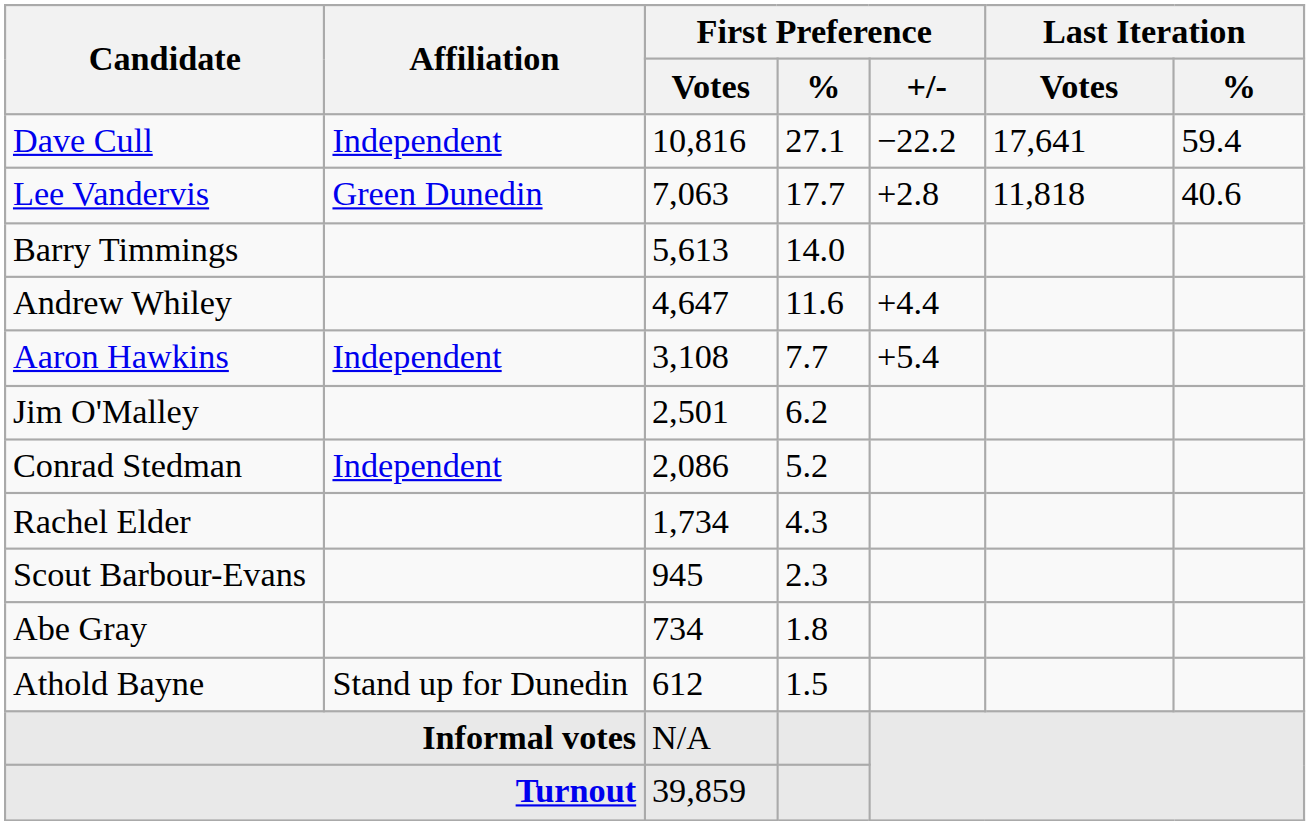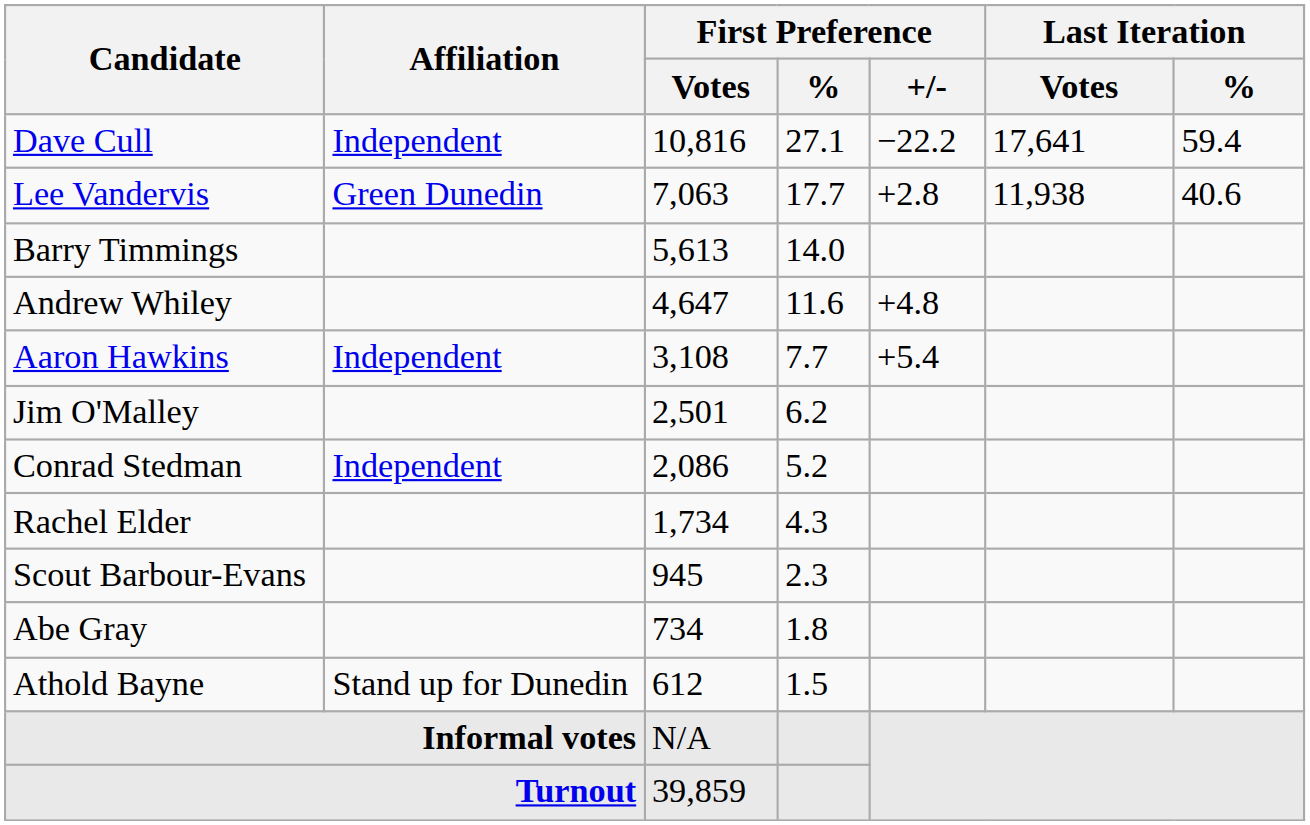 <table class="wikitable">
 <tr style="background:#e9e9e9;">
 <th rowspan=2 width="20%">Candidate</th>
 <th rowspan=2 width="20%">Affiliation</th>
 <th colspan=3 width="20%">First Preference</th>
 <th colspan=2 width="20%">Last Iteration</th>
 </tr>
 <tr style="background:#e9e9e9;">
 <th>Votes</th>
 <th>%</th>
 <th>+/-</th>
 <th>Votes</th>
 <th>%</th>
 </tr>
 <tr>
 <td><a href='#'>Dave Cull</a></td>
 <td><a href='#'>Independent</a></td>
 <td>10,816</td>
 <td>27.1</td>
 <td>−22.2</td>
 <td>17,641</td>
 <td>59.4</td>
 </tr>
 <tr>
 <td><a href='#'>Lee Vandervis</a></td>
 <td><a href='#'>Green Dunedin</a></td>
 <td>7,063</td>
 <td>17.7</td>
 <td>+2.8</td>
-<td>11,818</td>
+<td>11,938</td>
 <td>40.6</td>
 </tr>
 <tr>
 <td>Barry Timmings</td>
 <td></td>
 <td>5,613</td>
 <td>14.0</td>
 <td></td>
 <td></td>
 <td></td>
 </tr>
 <tr>
 <td>Andrew Whiley</td>
 <td></td>
 <td>4,647</td>
 <td>11.6</td>
-<td>+4.4</td>
+<td>+4.8</td>
 <td></td>
 <td></td>
 </tr>
 <tr>
 <td><a href='#'>Aaron Hawkins</a></td>
 <td><a href='#'>Independent</a></td>
 <td>3,108</td>
 <td>7.7</td>
 <td>+5.4</td>
 <td></td>
 <td></td>
 </tr>
 <tr>
 <td>Jim O'Malley</td>
 <td></td>
 <td>2,501</td>
 <td>6.2</td>
 <td></td>
 <td></td>
 <td></td>
 </tr>
 <tr>
 <td>Conrad Stedman</td>
 <td><a href='#'>Independent</a></td>
 <td>2,086</td>
 <td>5.2</td>
 <td></td>
 <td></td>
 <td></td>
 </tr>
 <tr>
 <td>Rachel Elder</td>
 <td></td>
 <td>1,734</td>
 <td>4.3</td>
 <td></td>
 <td></td>
 <td></td>
 </tr>
 <tr>
 <td>Scout Barbour-Evans</td>
 <td></td>
 <td>945</td>
 <td>2.3</td>
 <td></td>
 <td></td>
 <td></td>
 </tr>
 <tr>
 <td>Abe Gray</td>
 <td></td>
 <td>734</td>
 <td>1.8</td>
 <td></td>
 <td></td>
 <td></td>
 </tr>
 <tr>
 <td>Athold Bayne</td>
 <td>Stand up for Dunedin</td>
 <td>612</td>
 <td>1.5</td>
 <td></td>
 <td></td>
 <td></td>
 </tr>
 <tr style="background:#e9e9e9;">
 <td colspan=2 align=right><strong>Informal votes </strong></td>
 <td>N/A </td>
 <td></td>
 <td rowspan=2 colspan=3></td>
 </tr>
 <tr style="background:#e9e9e9;">
 <td colspan=2 align=right><strong><a href='#'>Turnout</a></strong></td>
 <td>39,859</td>
 <td></td>
 </tr>
 </table>
